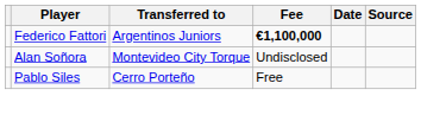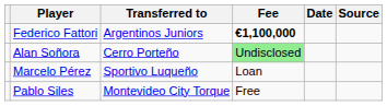 <table class="wikitable plainrowheaders sortable">
 <tr>
 <th></th>
 <th scope="col">Player</th>
 <th>Transferred to</th>
 <th style="width: 80px;">Fee</th>
 <th scope="col">Date</th>
 <th scope="col">Source</th>
 </tr>
 <tr>
 <td align="center"></td>
 <td> <a href='#'>Federico Fattori</a></td>
 <td> <a href='#'>Argentinos Juniors</a></td>
 <td><strong>€1,100,000</strong></td>
 <td></td>
 <td></td>
 </tr>
 <tr>
 <td align="center"></td>
 <td> <a href='#'>Alan Soñora</a></td>
-<td> <a href='#'>Montevideo City Torque</a></td>
-<td>Undisclosed</td>
+<td> <a href='#'>Cerro Porteño</a></td>
+<td style="background: lightgreen;">Undisclosed</td>
+<td></td>
+<td></td>
+</tr>
+<tr>
+<td align="center"></td>
+<td> <a href='#'>Marcelo Pérez</a></td>
+<td> <a href='#'>Sportivo Luqueño</a></td>
+<td>Loan</td>
 <td></td>
 <td></td>
 </tr>
 <tr>
 <td align="center"></td>
 <td> <a href='#'>Pablo Siles</a></td>
-<td> <a href='#'>Cerro Porteño</a></td>
+<td> <a href='#'>Montevideo City Torque</a></td>
 <td>Free</td>
 <td></td>
 <td></td>
 </tr>
 </table>
